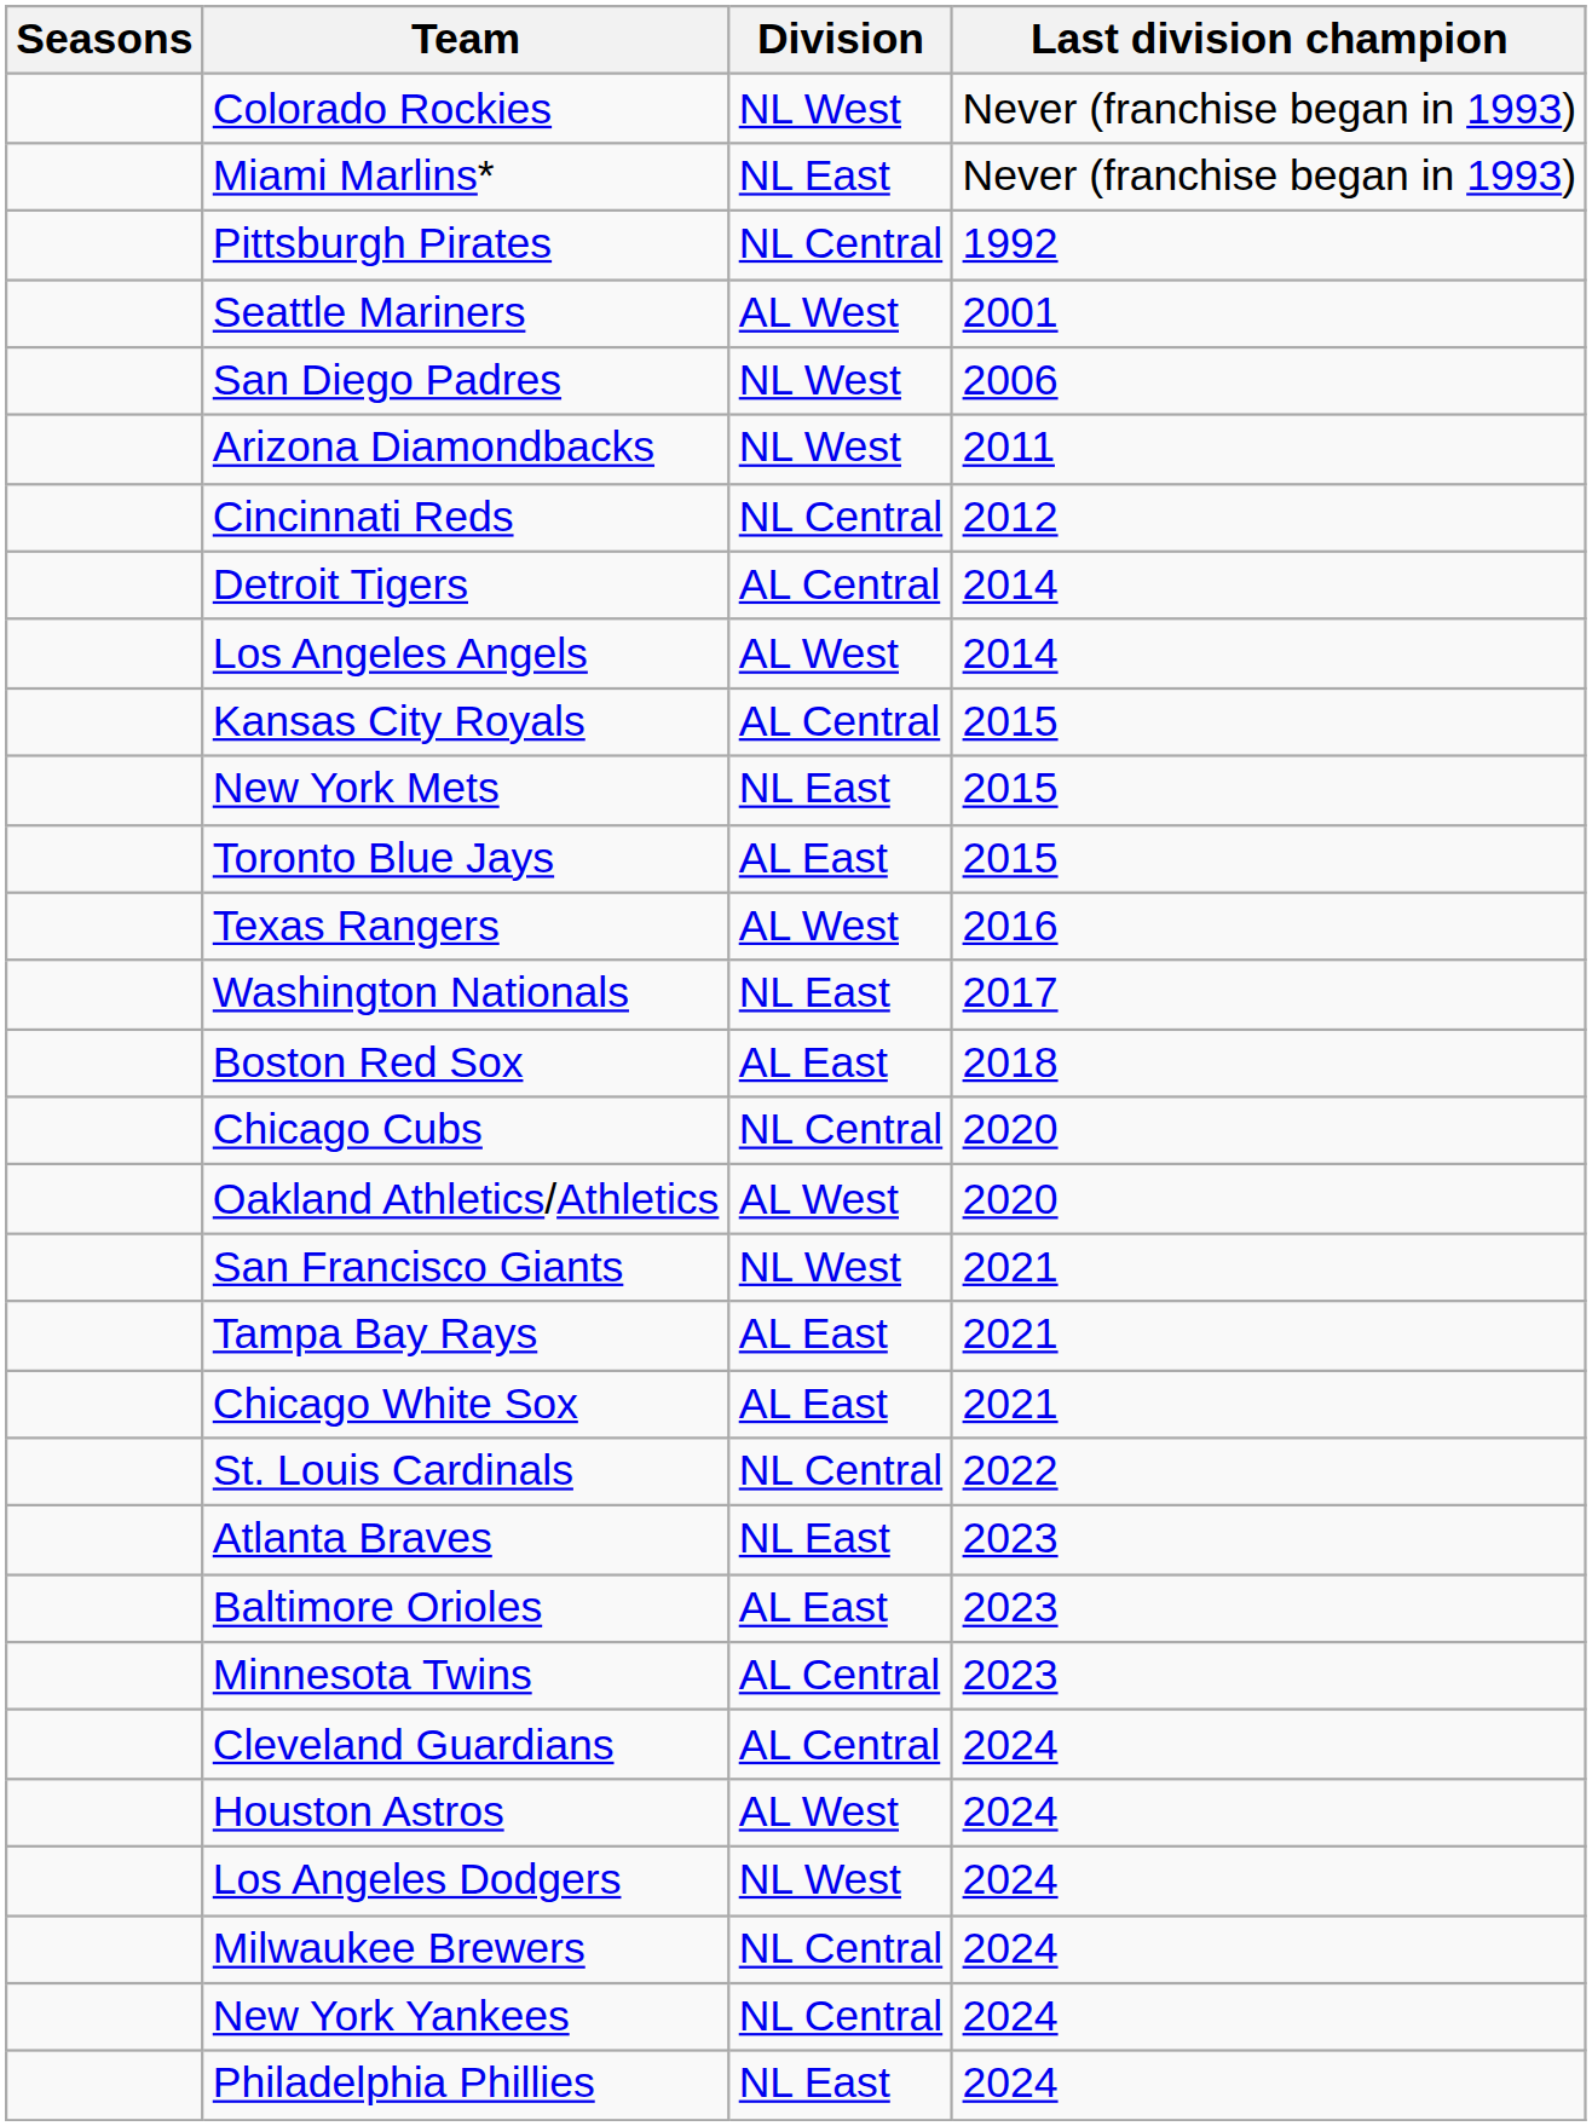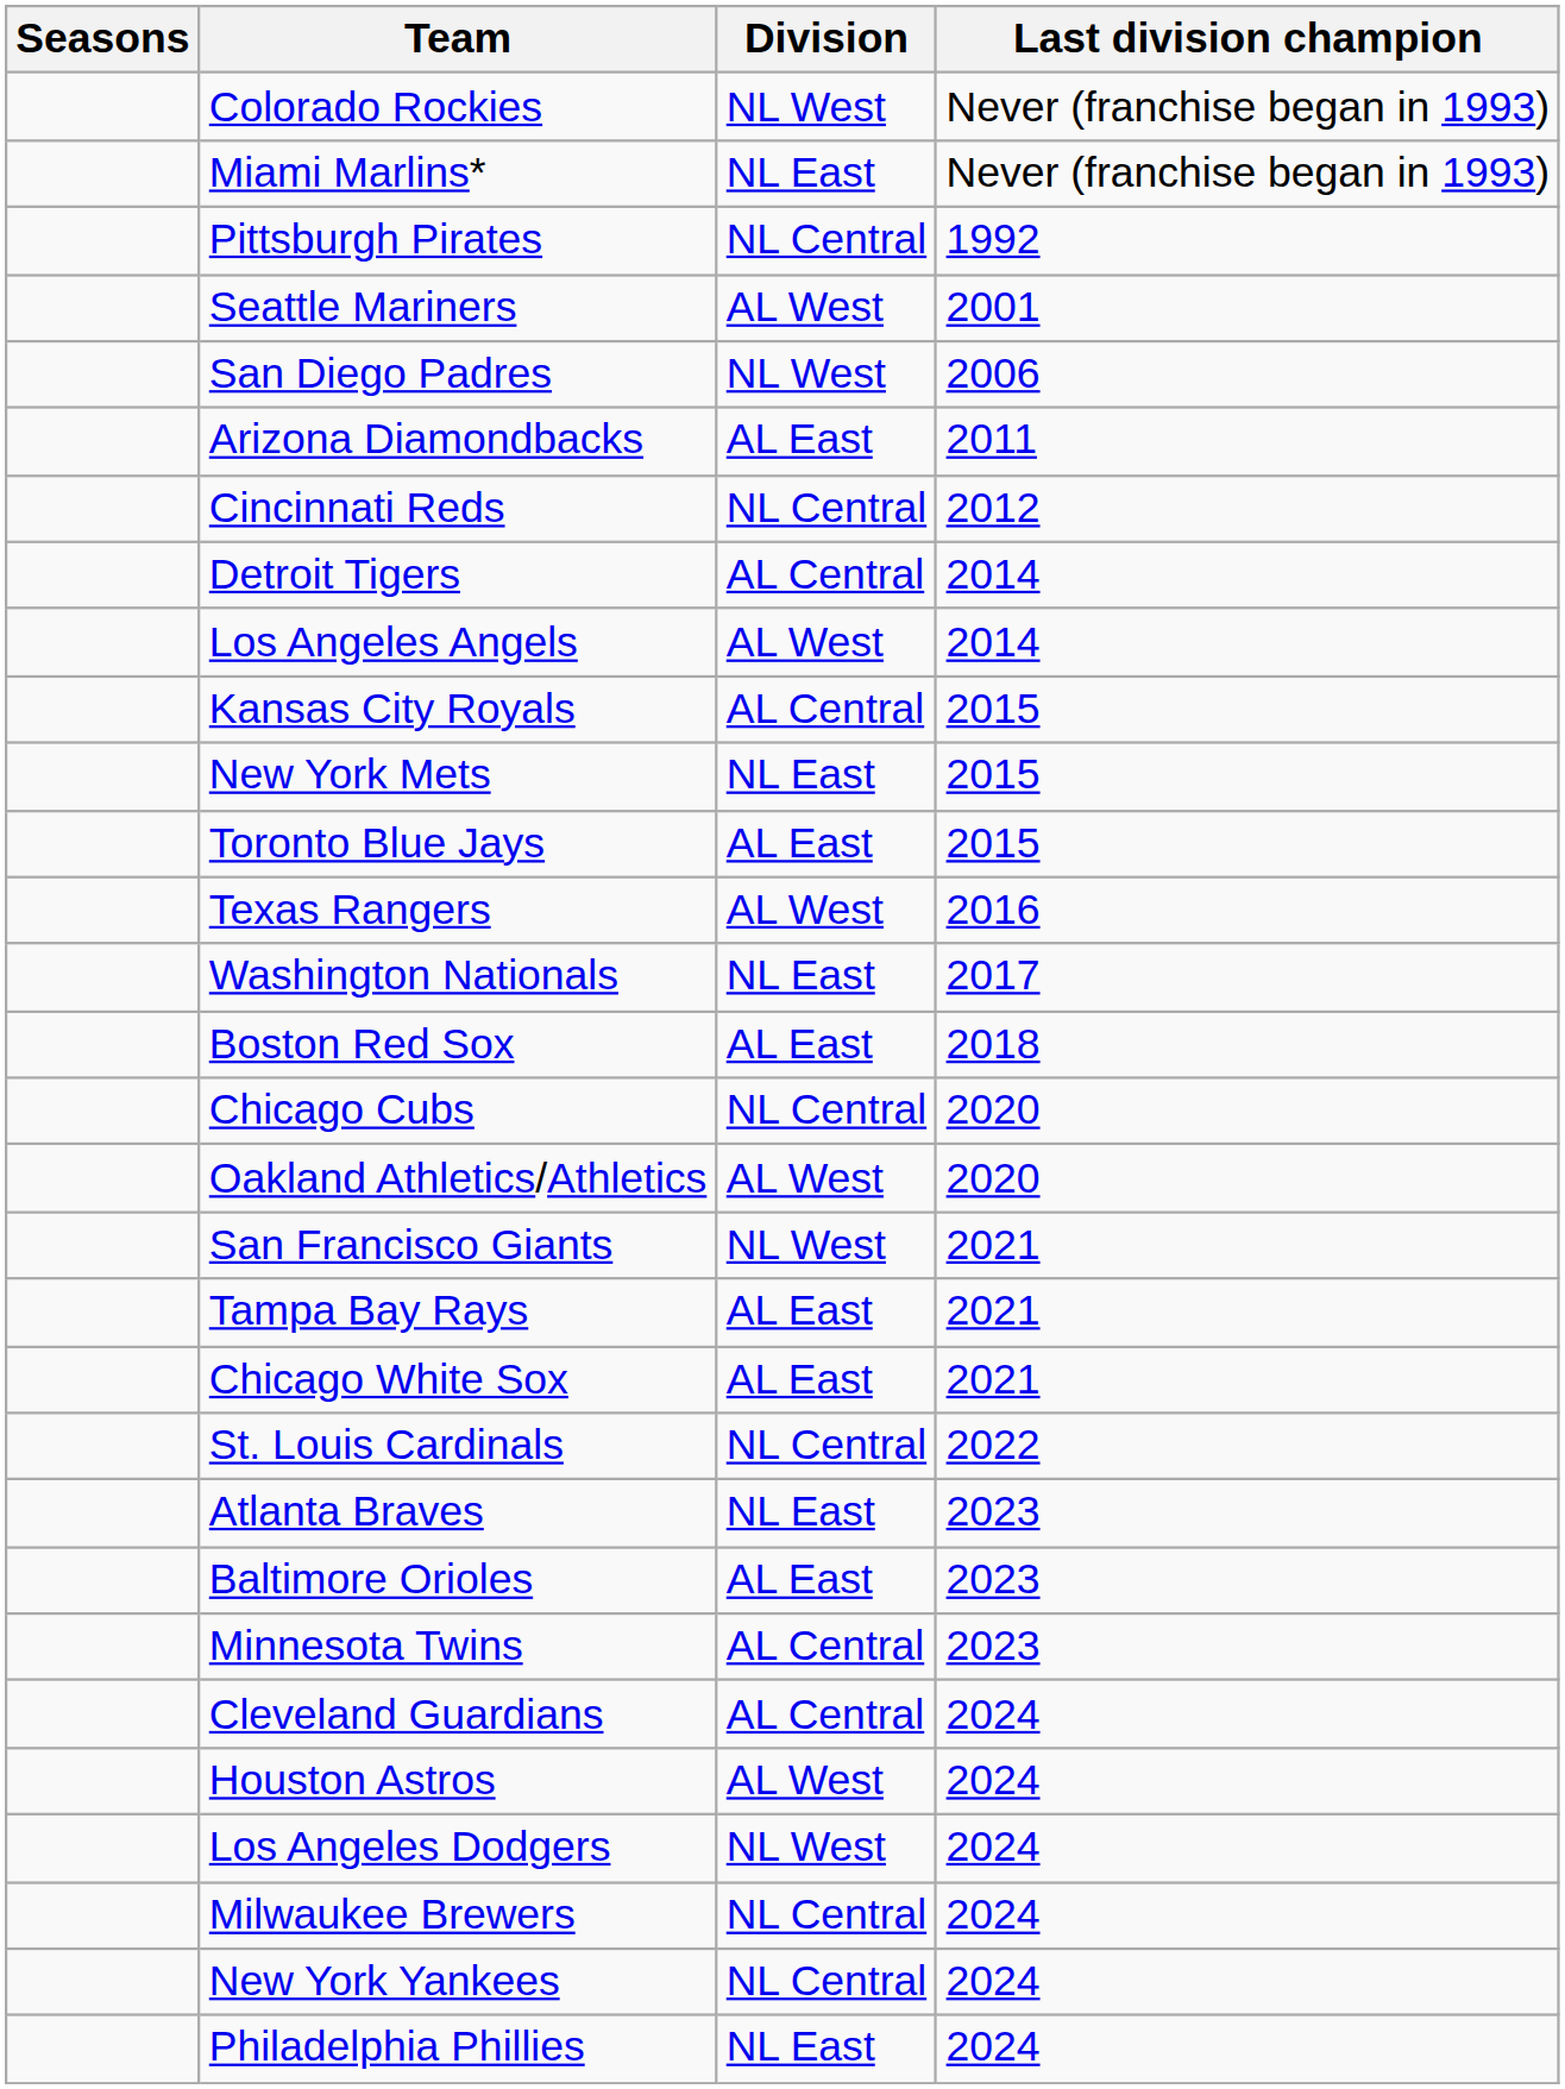 <table class="wikitable sortable">
 <tr>
 <th>Seasons</th>
 <th>Team</th>
 <th>Division</th>
 <th>Last division champion</th>
 </tr>
 <tr>
 <td></td>
 <td><a href='#'>Colorado Rockies</a></td>
 <td><a href='#'>NL West</a></td>
 <td>Never (franchise began in <a href='#'>1993</a>)</td>
 </tr>
 <tr>
 <td></td>
 <td><a href='#'>Miami Marlins</a>*</td>
 <td><a href='#'>NL East</a></td>
 <td>Never (franchise began in <a href='#'>1993</a>)</td>
 </tr>
 <tr>
 <td></td>
 <td><a href='#'>Pittsburgh Pirates</a></td>
 <td><a href='#'>NL Central</a></td>
 <td><a href='#'>1992</a></td>
 </tr>
 <tr>
 <td></td>
 <td><a href='#'>Seattle Mariners</a></td>
 <td><a href='#'>AL West</a></td>
 <td><a href='#'>2001</a></td>
 </tr>
 <tr>
 <td></td>
 <td><a href='#'>San Diego Padres</a></td>
 <td><a href='#'>NL West</a></td>
 <td><a href='#'>2006</a></td>
 </tr>
 <tr>
 <td></td>
 <td><a href='#'>Arizona Diamondbacks</a></td>
-<td><a href='#'>NL West</a></td>
+<td><a href='#'>AL East</a></td>
 <td><a href='#'>2011</a></td>
 </tr>
 <tr>
 <td></td>
 <td><a href='#'>Cincinnati Reds</a></td>
 <td><a href='#'>NL Central</a></td>
 <td><a href='#'>2012</a></td>
 </tr>
 <tr>
 <td></td>
 <td><a href='#'>Detroit Tigers</a></td>
 <td><a href='#'>AL Central</a></td>
 <td><a href='#'>2014</a></td>
 </tr>
 <tr>
 <td></td>
 <td><a href='#'>Los Angeles Angels</a></td>
 <td><a href='#'>AL West</a></td>
 <td><a href='#'>2014</a></td>
 </tr>
 <tr>
 <td></td>
 <td><a href='#'>Kansas City Royals</a></td>
 <td><a href='#'>AL Central</a></td>
 <td><a href='#'>2015</a></td>
 </tr>
 <tr>
 <td></td>
 <td><a href='#'>New York Mets</a></td>
 <td><a href='#'>NL East</a></td>
 <td><a href='#'>2015</a></td>
 </tr>
 <tr>
 <td></td>
 <td><a href='#'>Toronto Blue Jays</a></td>
 <td><a href='#'>AL East</a></td>
 <td><a href='#'>2015</a></td>
 </tr>
 <tr>
 <td></td>
 <td><a href='#'>Texas Rangers</a></td>
 <td><a href='#'>AL West</a></td>
 <td><a href='#'>2016</a></td>
 </tr>
 <tr>
 <td></td>
 <td><a href='#'>Washington Nationals</a></td>
 <td><a href='#'>NL East</a></td>
 <td><a href='#'>2017</a></td>
 </tr>
 <tr>
 <td></td>
 <td><a href='#'>Boston Red Sox</a></td>
 <td><a href='#'>AL East</a></td>
 <td><a href='#'>2018</a></td>
 </tr>
 <tr>
 <td></td>
 <td><a href='#'>Chicago Cubs</a></td>
 <td><a href='#'>NL Central</a></td>
 <td><a href='#'>2020</a></td>
 </tr>
 <tr>
 <td></td>
 <td><a href='#'>Oakland Athletics</a>/<a href='#'>Athletics</a></td>
 <td><a href='#'>AL West</a></td>
 <td><a href='#'>2020</a></td>
 </tr>
 <tr>
 <td></td>
 <td><a href='#'>San Francisco Giants</a></td>
 <td><a href='#'>NL West</a></td>
 <td><a href='#'>2021</a></td>
 </tr>
 <tr>
 <td></td>
 <td><a href='#'>Tampa Bay Rays</a></td>
 <td><a href='#'>AL East</a></td>
 <td><a href='#'>2021</a></td>
 </tr>
 <tr>
 <td></td>
 <td><a href='#'>Chicago White Sox</a></td>
 <td><a href='#'>AL East</a></td>
 <td><a href='#'>2021</a></td>
 </tr>
 <tr>
 <td></td>
 <td><a href='#'>St. Louis Cardinals</a></td>
 <td><a href='#'>NL Central</a></td>
 <td><a href='#'>2022</a></td>
 </tr>
 <tr>
 <td></td>
 <td><a href='#'>Atlanta Braves</a></td>
 <td><a href='#'>NL East</a></td>
 <td><a href='#'>2023</a></td>
 </tr>
 <tr>
 <td></td>
 <td><a href='#'>Baltimore Orioles</a></td>
 <td><a href='#'>AL East</a></td>
 <td><a href='#'>2023</a></td>
 </tr>
 <tr>
 <td></td>
 <td><a href='#'>Minnesota Twins</a></td>
 <td><a href='#'>AL Central</a></td>
 <td><a href='#'>2023</a></td>
 </tr>
 <tr>
 <td></td>
 <td><a href='#'>Cleveland Guardians</a></td>
 <td><a href='#'>AL Central</a></td>
 <td><a href='#'>2024</a></td>
 </tr>
 <tr>
 <td></td>
 <td><a href='#'>Houston Astros</a></td>
 <td><a href='#'>AL West</a></td>
 <td><a href='#'>2024</a></td>
 </tr>
 <tr>
 <td></td>
 <td><a href='#'>Los Angeles Dodgers</a></td>
 <td><a href='#'>NL West</a></td>
 <td><a href='#'>2024</a></td>
 </tr>
 <tr>
 <td></td>
 <td><a href='#'>Milwaukee Brewers</a></td>
 <td><a href='#'>NL Central</a></td>
 <td><a href='#'>2024</a></td>
 </tr>
 <tr>
 <td></td>
 <td><a href='#'>New York Yankees</a></td>
 <td><a href='#'>NL Central</a></td>
 <td><a href='#'>2024</a></td>
 </tr>
 <tr>
 <td></td>
 <td><a href='#'>Philadelphia Phillies</a></td>
 <td><a href='#'>NL East</a></td>
 <td><a href='#'>2024</a></td>
 </tr>
 </table>
